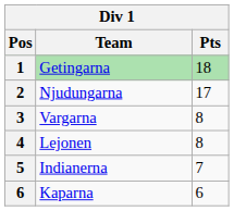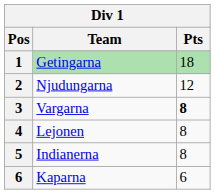 <table class="wikitable">
 <tr>
 <th colspan="3">Div 1</th>
 </tr>
 <tr>
 <th width=20>Pos</th>
 <th width=150>Team</th>
 <th width=30>Pts</th>
 </tr>
 <tr style="background:#ACE1AF;">
 <th>1</th>
 <td style="background:#ACE1AF;"><a href='#'>Getingarna</a></td>
 <td>18</td>
 </tr>
 <tr>
 <th>2</th>
 <td><a href='#'>Njudungarna</a></td>
-<td>17</td>
+<td>12</td>
 </tr>
 <tr>
 <th>3</th>
 <td><a href='#'>Vargarna</a></td>
-<td>8</td>
+<td><strong>8</strong></td>
 </tr>
 <tr>
 <th>4</th>
 <td><a href='#'>Lejonen</a></td>
 <td>8</td>
 </tr>
 <tr>
 <th>5</th>
 <td><a href='#'>Indianerna</a></td>
-<td>7</td>
+<td>8</td>
 </tr>
 <tr>
 <th>6</th>
 <td><a href='#'>Kaparna</a></td>
 <td>6</td>
 </tr>
 </table>
